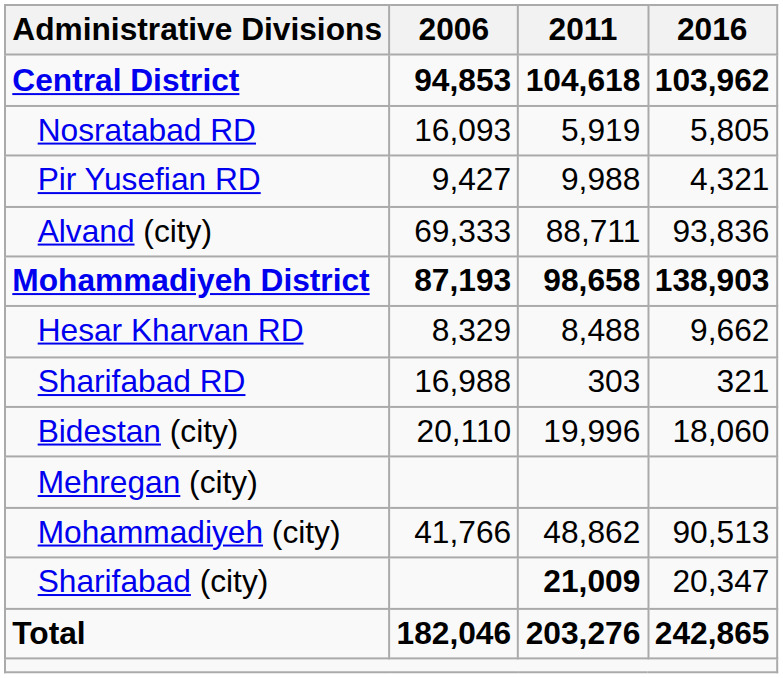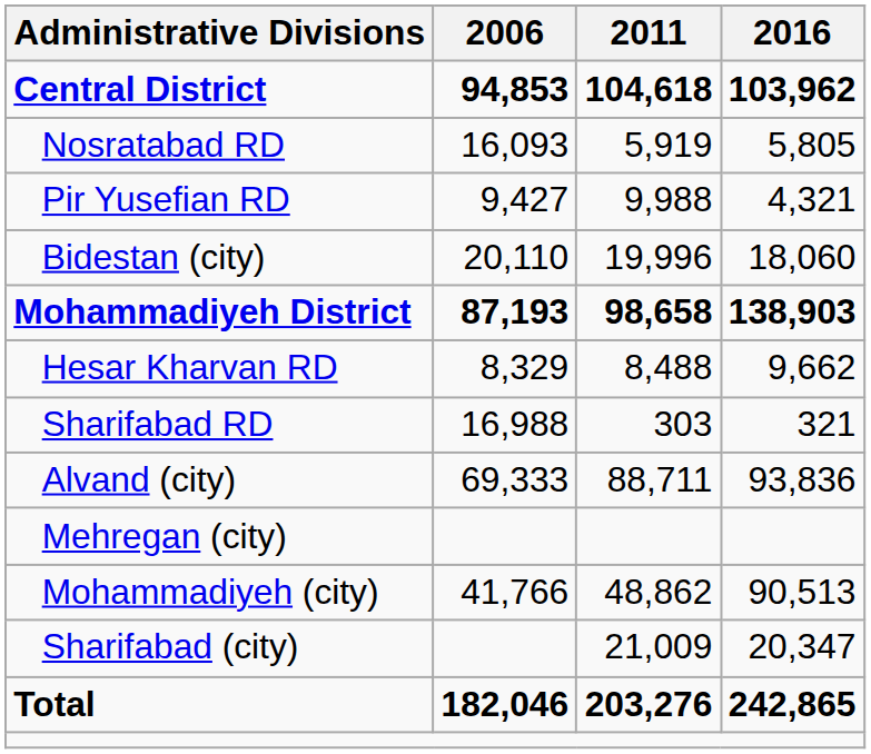 <table class="wikitable">
 <tr>
 <th>Administrative Divisions</th>
 <th>2006</th>
 <th>2011</th>
 <th>2016</th>
 </tr>
 <tr>
 <td><strong><a href='#'>Central District</a></strong></td>
 <td style="text-align: right;"><strong>94,853</strong></td>
 <td style="text-align: right;"><strong>104,618</strong></td>
 <td style="text-align: right;"><strong>103,962</strong></td>
 </tr>
 <tr>
 <td style="padding-left: 1em;"><a href='#'>Nosratabad RD</a></td>
 <td style="text-align: right;">16,093</td>
 <td style="text-align: right;">5,919</td>
 <td style="text-align: right;">5,805</td>
 </tr>
 <tr>
 <td style="padding-left: 1em;"><a href='#'>Pir Yusefian RD</a></td>
 <td style="text-align: right;">9,427</td>
 <td style="text-align: right;">9,988</td>
 <td style="text-align: right;">4,321</td>
 </tr>
 <tr>
-<td style="padding-left: 1em;"><a href='#'>Alvand</a> (city)</td>
-<td style="text-align: right;">69,333</td>
-<td style="text-align: right;">88,711</td>
-<td style="text-align: right;">93,836</td>
+<td style="padding-left: 1em;"><a href='#'>Bidestan</a> (city)</td>
+<td style="text-align: right;">20,110</td>
+<td style="text-align: right;">19,996</td>
+<td style="text-align: right;">18,060</td>
 </tr>
 <tr>
 <td><strong><a href='#'>Mohammadiyeh District</a></strong></td>
 <td style="text-align: right;"><strong>87,193</strong></td>
 <td style="text-align: right;"><strong>98,658</strong></td>
 <td style="text-align: right;"><strong>138,903</strong></td>
 </tr>
 <tr>
 <td style="padding-left: 1em;"><a href='#'>Hesar Kharvan RD</a></td>
 <td style="text-align: right;">8,329</td>
 <td style="text-align: right;">8,488</td>
 <td style="text-align: right;">9,662</td>
 </tr>
 <tr>
 <td style="padding-left: 1em;"><a href='#'>Sharifabad RD</a></td>
 <td style="text-align: right;">16,988</td>
 <td style="text-align: right;">303</td>
 <td style="text-align: right;">321</td>
 </tr>
 <tr>
-<td style="padding-left: 1em;"><a href='#'>Bidestan</a> (city)</td>
-<td style="text-align: right;">20,110</td>
-<td style="text-align: right;">19,996</td>
-<td style="text-align: right;">18,060</td>
+<td style="padding-left: 1em;"><a href='#'>Alvand</a> (city)</td>
+<td style="text-align: right;">69,333</td>
+<td style="text-align: right;">88,711</td>
+<td style="text-align: right;">93,836</td>
 </tr>
 <tr>
 <td style="padding-left: 1em;"><a href='#'>Mehregan</a> (city)</td>
 <td style="text-align: right;"></td>
 <td style="text-align: right;"></td>
 <td style="text-align: right;"></td>
 </tr>
 <tr>
 <td style="padding-left: 1em;"><a href='#'>Mohammadiyeh</a> (city)</td>
 <td style="text-align: right;">41,766</td>
 <td style="text-align: right;">48,862</td>
 <td style="text-align: right;">90,513</td>
 </tr>
 <tr>
 <td style="padding-left: 1em;"><a href='#'>Sharifabad</a> (city)</td>
 <td style="text-align: right;"></td>
-<td style="text-align: right;"><strong>21,009</strong></td>
+<td style="text-align: right;">21,009</td>
 <td style="text-align: right;">20,347</td>
 </tr>
 <tr>
 <td><strong>Total</strong></td>
 <td style="text-align: right;"><strong>182,046</strong></td>
 <td style="text-align: right;"><strong>203,276</strong></td>
 <td style="text-align: right;"><strong>242,865</strong></td>
 </tr>
 <tr>
 <td colspan=4></td>
 </tr>
 </table>
